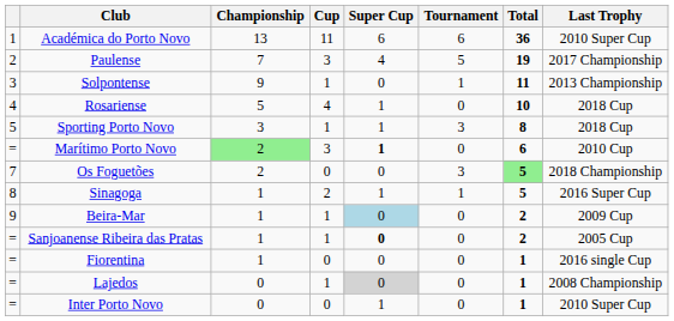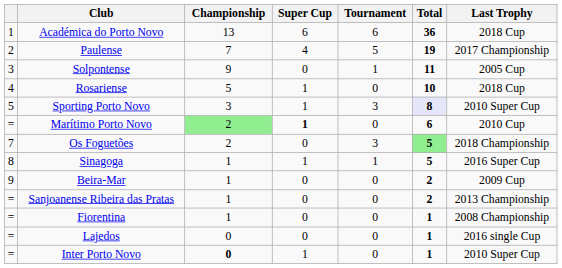 <table class="wikitable sortable" width=60%>
 <tr>
 <th></th>
 <th>Club</th>
 <th>Championship</th>
-<th>Cup</th>
 <th>Super Cup</th>
 <th>Tournament</th>
 <th>Total</th>
 <th>Last Trophy</th>
 </tr>
 <tr align=center>
 <td>1</td>
 <td><a href='#'>Académica do Porto Novo</a></td>
 <td>13</td>
-<td>11</td>
 <td>6</td>
 <td>6</td>
 <td><strong>36</strong></td>
-<td>2010 Super Cup</td>
+<td>2018 Cup</td>
 </tr>
 <tr align=center>
 <td>2</td>
 <td><a href='#'>Paulense</a></td>
 <td>7</td>
-<td>3</td>
 <td>4</td>
 <td>5</td>
 <td><strong>19</strong></td>
 <td>2017 Championship</td>
 </tr>
 <tr align=center>
 <td>3</td>
 <td><a href='#'>Solpontense</a></td>
 <td>9</td>
-<td>1</td>
 <td>0</td>
 <td>1</td>
 <td><strong>11</strong></td>
-<td>2013 Championship</td>
+<td>2005 Cup</td>
 </tr>
 <tr align=center>
 <td>4</td>
 <td><a href='#'>Rosariense</a></td>
 <td>5</td>
-<td>4</td>
 <td>1</td>
 <td>0</td>
 <td><strong>10</strong></td>
 <td>2018 Cup</td>
 </tr>
 <tr align=center>
 <td>5</td>
 <td><a href='#'>Sporting Porto Novo</a></td>
 <td>3</td>
 <td>1</td>
-<td>1</td>
 <td>3</td>
-<td><strong>8</strong></td>
-<td>2018 Cup</td>
+<td style="background: lavender;"><strong>8</strong></td>
+<td>2010 Super Cup</td>
 </tr>
 <tr align=center>
 <td>=</td>
 <td><a href='#'>Marítimo Porto Novo</a></td>
 <td style="background: lightgreen;">2</td>
-<td>3</td>
 <td><strong>1</strong></td>
 <td>0</td>
 <td><strong>6</strong></td>
 <td>2010 Cup</td>
 </tr>
 <tr align=center>
 <td>7</td>
 <td><a href='#'>Os Foguetões</a></td>
 <td>2</td>
 <td>0</td>
-<td>0</td>
 <td>3</td>
 <td style="background: lightgreen;"><strong>5</strong></td>
 <td>2018 Championship</td>
 </tr>
 <tr align=center>
 <td>8</td>
 <td><a href='#'>Sinagoga</a></td>
 <td>1</td>
-<td>2</td>
 <td>1</td>
 <td>1</td>
 <td><strong>5</strong></td>
 <td>2016 Super Cup</td>
 </tr>
 <tr align=center>
 <td>9</td>
 <td><a href='#'>Beira-Mar</a></td>
 <td>1</td>
-<td>1</td>
-<td style="background: lightblue;">0</td>
+<td>0</td>
 <td>0</td>
 <td><strong>2</strong></td>
 <td>2009 Cup</td>
 </tr>
 <tr align=center>
 <td>=</td>
 <td><a href='#'>Sanjoanense Ribeira das Pratas</a></td>
 <td>1</td>
-<td>1</td>
-<td><strong>0</strong></td>
+<td>0</td>
 <td>0</td>
 <td><strong>2</strong></td>
-<td>2005 Cup</td>
+<td>2013 Championship</td>
 </tr>
 <tr align=center>
 <td>=</td>
 <td><a href='#'>Fiorentina</a></td>
 <td>1</td>
+<td>0</td>
+<td>0</td>
+<td><strong>1</strong></td>
+<td>2008 Championship</td>
+</tr>
+<tr align=center>
+<td>=</td>
+<td><a href='#'>Lajedos</a></td>
 <td>0</td>
 <td>0</td>
 <td>0</td>
 <td><strong>1</strong></td>
 <td>2016 single Cup</td>
 </tr>
 <tr align=center>
 <td>=</td>
-<td><a href='#'>Lajedos</a></td>
-<td>0</td>
-<td>1</td>
-<td style="background: lightgrey;">0</td>
-<td>0</td>
-<td><strong>1</strong></td>
-<td>2008 Championship</td>
-</tr>
-<tr align=center>
-<td>=</td>
 <td><a href='#'>Inter Porto Novo</a></td>
-<td>0</td>
-<td>0</td>
+<td><strong>0</strong></td>
 <td>1</td>
 <td>0</td>
 <td><strong>1</strong></td>
 <td>2010 Super Cup</td>
 </tr>
 </table>
